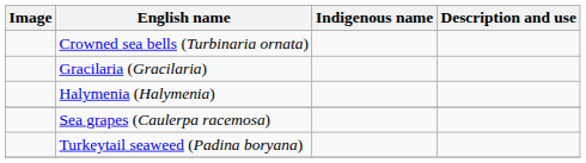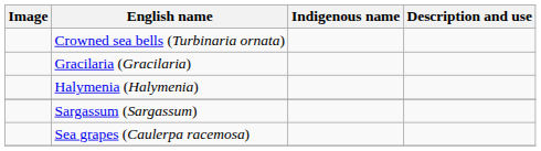 <table class="wikitable sortable">
 <tr>
 <th>Image</th>
 <th>English name</th>
 <th>Indigenous name</th>
 <th>Description and use</th>
 </tr>
 <tr>
 <td></td>
 <td><a href='#'>Crowned sea bells</a> (<em>Turbinaria ornata</em>)</td>
 <td></td>
 <td></td>
 </tr>
 <tr>
 <td></td>
 <td><a href='#'>Gracilaria</a> (<em>Gracilaria</em>)</td>
 <td></td>
 <td></td>
 </tr>
 <tr>
 <td></td>
 <td><a href='#'>Halymenia</a> (<em>Halymenia</em>)</td>
 <td></td>
 <td></td>
 </tr>
 <tr>
 </tr>
 <tr>
 <td></td>
-<td><a href='#'>Sea grapes</a> (<em>Caulerpa racemosa</em>)</td>
+<td><a href='#'>Sargassum</a> (<em>Sargassum</em>)</td>
 <td></td>
 <td></td>
 </tr>
 <tr>
 <td></td>
-<td><a href='#'>Turkeytail seaweed</a> (<em>Padina boryana</em>)</td>
+<td><a href='#'>Sea grapes</a> (<em>Caulerpa racemosa</em>)</td>
 <td></td>
 <td></td>
 </tr>
 <tr>
 </tr>
 </table>
